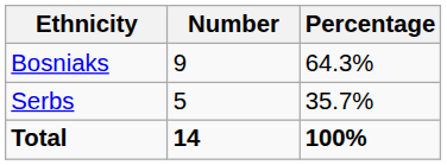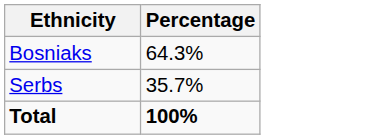 <table class="wikitable">
 <tr>
 <th width="100px">Ethnicity</th>
-<th width="80px">Number</th>
 <th width="80px">Percentage</th>
 </tr>
 <tr>
 <td><a href='#'>Bosniaks</a></td>
-<td>9</td>
 <td>64.3%</td>
 </tr>
 <tr>
 <td><a href='#'>Serbs</a></td>
-<td>5</td>
 <td>35.7%</td>
 </tr>
 <tr>
 <td><strong>Total</strong></td>
-<td><strong>14</strong></td>
 <td><strong>100%</strong></td>
 </tr>
 </table>
